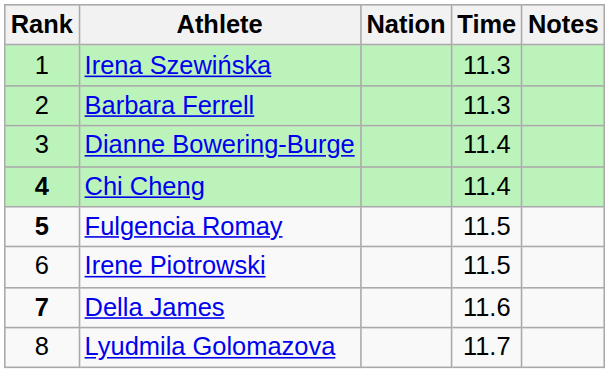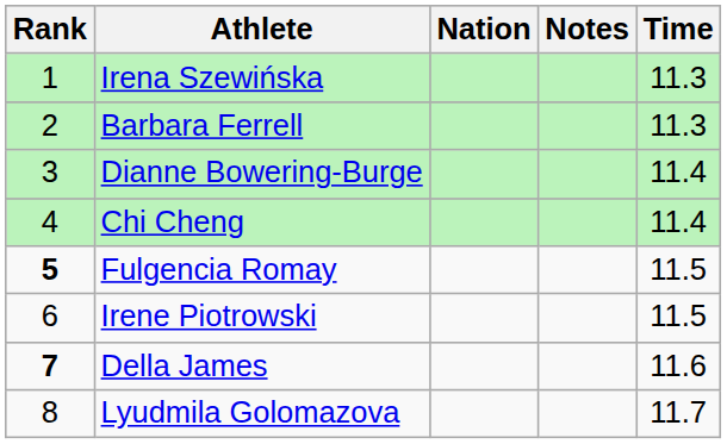 <table class="wikitable sortable" style="text-align:center">
 <tr>
 <th>Rank</th>
 <th>Athlete</th>
 <th>Nation</th>
+<th>Notes</th>
 <th>Time</th>
-<th>Notes</th>
 </tr>
 <tr bgcolor=bbf3bb>
 <td>1</td>
 <td align=left><a href='#'>Irena Szewińska</a></td>
 <td align=left></td>
+<td></td>
 <td>11.3</td>
-<td></td>
 </tr>
 <tr bgcolor=bbf3bb>
 <td>2</td>
 <td align=left><a href='#'>Barbara Ferrell</a></td>
 <td align=left></td>
+<td></td>
 <td>11.3</td>
-<td></td>
 </tr>
 <tr bgcolor=bbf3bb>
 <td>3</td>
 <td align=left><a href='#'>Dianne Bowering-Burge</a></td>
 <td align=left></td>
+<td></td>
 <td>11.4</td>
-<td></td>
 </tr>
 <tr bgcolor=bbf3bb>
-<td><strong>4</strong></td>
+<td>4</td>
 <td align=left><a href='#'>Chi Cheng</a></td>
 <td align=left></td>
+<td></td>
 <td>11.4</td>
-<td></td>
 </tr>
 <tr>
 <td><strong>5</strong></td>
 <td align=left><a href='#'>Fulgencia Romay</a></td>
 <td align=left></td>
+<td></td>
 <td>11.5</td>
-<td></td>
 </tr>
 <tr>
 <td>6</td>
 <td align=left><a href='#'>Irene Piotrowski</a></td>
 <td align=left></td>
+<td></td>
 <td>11.5</td>
-<td></td>
 </tr>
 <tr>
 <td><strong>7</strong></td>
 <td align=left><a href='#'>Della James</a></td>
 <td align=left></td>
+<td></td>
 <td>11.6</td>
-<td></td>
 </tr>
 <tr>
 <td>8</td>
 <td align=left><a href='#'>Lyudmila Golomazova</a></td>
 <td align=left></td>
+<td></td>
 <td>11.7</td>
-<td></td>
 </tr>
 </table>
